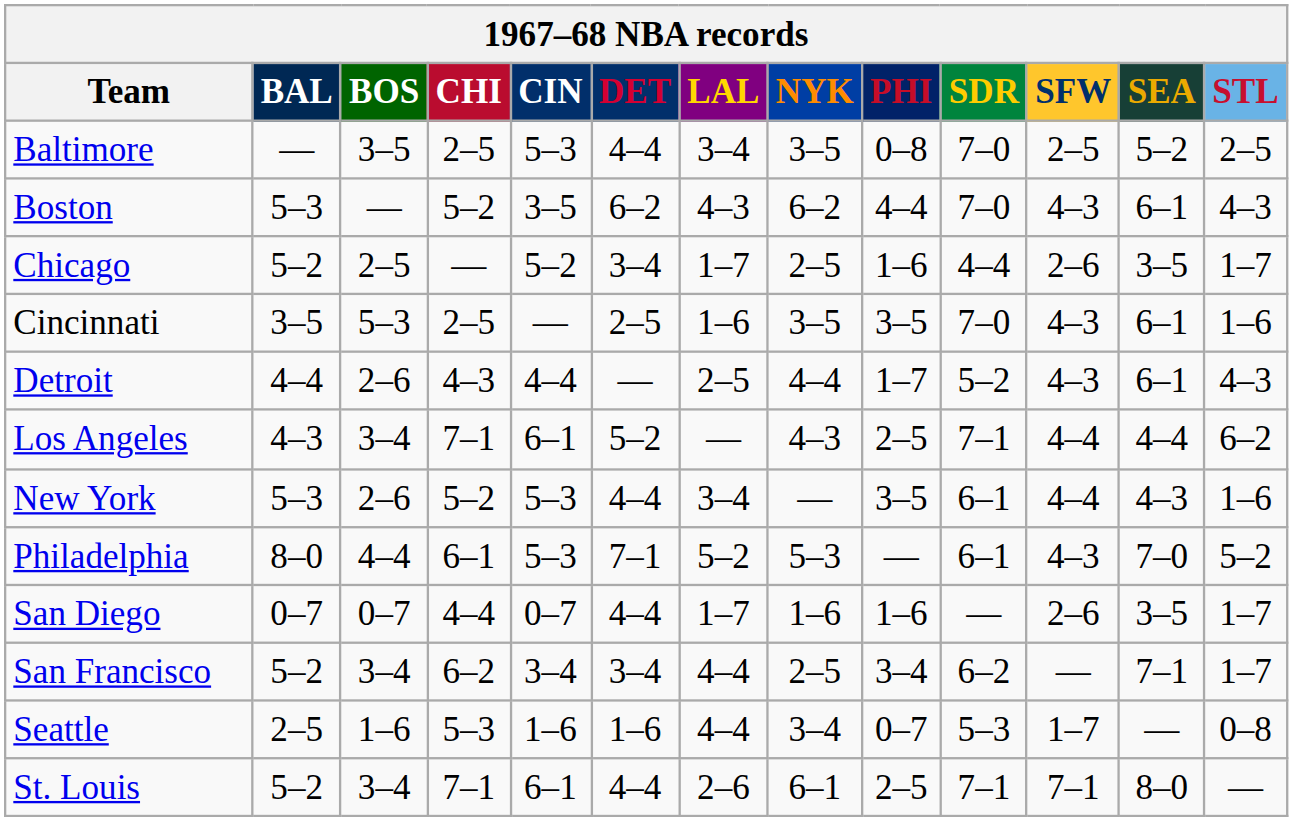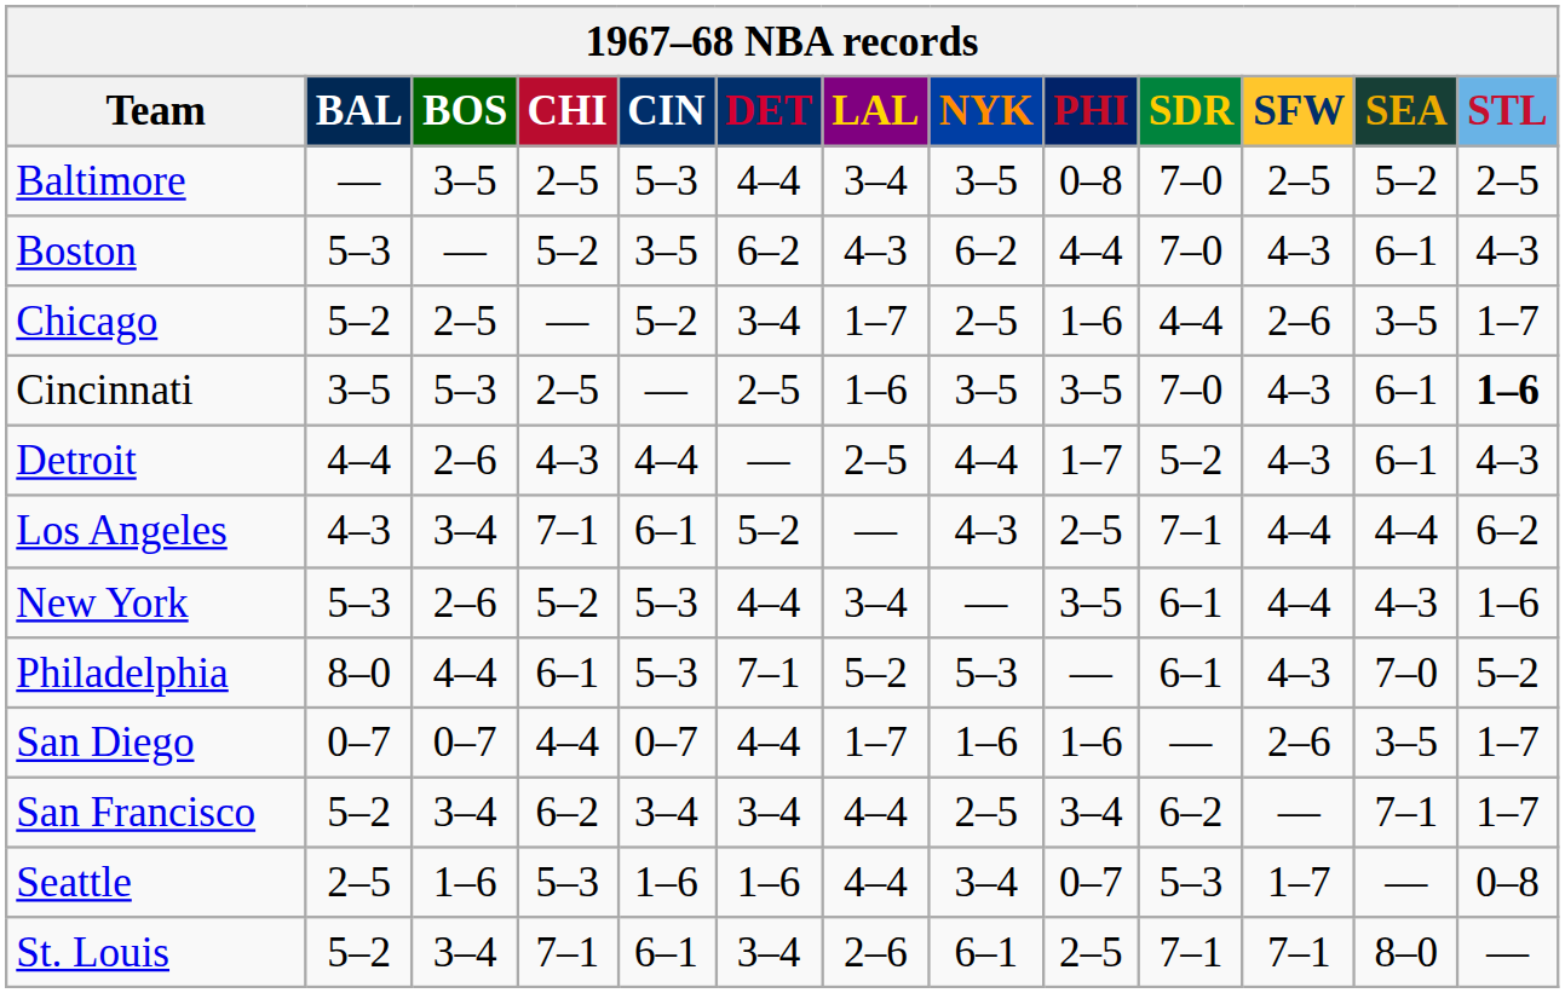 <table class="wikitable" style="font-size:95%; text-align:center;">
 <tr>
 <th colspan=13>1967–68 NBA records</th>
 </tr>
 <tr>
 <th width=100>Team</th>
 <th style="background:#002854;color:#FFFFFF;width=35">BAL</th>
 <th style="background:#006400;color:#FFFFFF;width=35">BOS</th>
 <th style="background:#BA0C2F;color:#FFFFFF;width=35">CHI</th>
 <th style="background:#012F6B;color:#FFFFFF;width=35">CIN</th>
 <th style="background:#012F6B;color:#D40032;width=35">DET</th>
 <th style="background:#800080;color:#FFD700;width=35">LAL</th>
 <th style="background:#003EA4;color:#FF8C00;width=35">NYK</th>
 <th style="background:#012268;color:#C60D28;width=35">PHI</th>
 <th style="background:#00843D;color:#FFCC00;width=35">SDR</th>
 <th style="background:#FFC62C;color:#012F6B;width=35">SFW</th>
 <th style="background:#173F36;color:#EBAA00;width=35">SEA</th>
 <th style="background:#69B3E6;color:#C70F2E;width=35">STL</th>
 </tr>
 <tr>
 <td style="text-align:left;"><a href='#'>Baltimore</a></td>
 <td>—</td>
 <td>3–5</td>
 <td>2–5</td>
 <td>5–3</td>
 <td>4–4</td>
 <td>3–4</td>
 <td>3–5</td>
 <td>0–8</td>
 <td>7–0</td>
 <td>2–5</td>
 <td>5–2</td>
 <td>2–5</td>
 </tr>
 <tr>
 <td style="text-align:left;"><a href='#'>Boston</a></td>
 <td>5–3</td>
 <td>—</td>
 <td>5–2</td>
 <td>3–5</td>
 <td>6–2</td>
 <td>4–3</td>
 <td>6–2</td>
 <td>4–4</td>
 <td>7–0</td>
 <td>4–3</td>
 <td>6–1</td>
 <td>4–3</td>
 </tr>
 <tr>
 <td style="text-align:left;"><a href='#'>Chicago</a></td>
 <td>5–2</td>
 <td>2–5</td>
 <td>—</td>
 <td>5–2</td>
 <td>3–4</td>
 <td>1–7</td>
 <td>2–5</td>
 <td>1–6</td>
 <td>4–4</td>
 <td>2–6</td>
 <td>3–5</td>
 <td>1–7</td>
 </tr>
 <tr>
 <td style="text-align:left;">Cincinnati</td>
 <td>3–5</td>
 <td>5–3</td>
 <td>2–5</td>
 <td>—</td>
 <td>2–5</td>
 <td>1–6</td>
 <td>3–5</td>
 <td>3–5</td>
 <td>7–0</td>
 <td>4–3</td>
 <td>6–1</td>
-<td>1–6</td>
+<td><strong>1–6</strong></td>
 </tr>
 <tr>
 <td style="text-align:left;"><a href='#'>Detroit</a></td>
 <td>4–4</td>
 <td>2–6</td>
 <td>4–3</td>
 <td>4–4</td>
 <td>—</td>
 <td>2–5</td>
 <td>4–4</td>
 <td>1–7</td>
 <td>5–2</td>
 <td>4–3</td>
 <td>6–1</td>
 <td>4–3</td>
 </tr>
 <tr>
 <td style="text-align:left;"><a href='#'>Los Angeles</a></td>
 <td>4–3</td>
 <td>3–4</td>
 <td>7–1</td>
 <td>6–1</td>
 <td>5–2</td>
 <td>—</td>
 <td>4–3</td>
 <td>2–5</td>
 <td>7–1</td>
 <td>4–4</td>
 <td>4–4</td>
 <td>6–2</td>
 </tr>
 <tr>
 <td style="text-align:left;"><a href='#'>New York</a></td>
 <td>5–3</td>
 <td>2–6</td>
 <td>5–2</td>
 <td>5–3</td>
 <td>4–4</td>
 <td>3–4</td>
 <td>—</td>
 <td>3–5</td>
 <td>6–1</td>
 <td>4–4</td>
 <td>4–3</td>
 <td>1–6</td>
 </tr>
 <tr>
 <td style="text-align:left;"><a href='#'>Philadelphia</a></td>
 <td>8–0</td>
 <td>4–4</td>
 <td>6–1</td>
 <td>5–3</td>
 <td>7–1</td>
 <td>5–2</td>
 <td>5–3</td>
 <td>—</td>
 <td>6–1</td>
 <td>4–3</td>
 <td>7–0</td>
 <td>5–2</td>
 </tr>
 <tr>
 <td style="text-align:left;"><a href='#'>San Diego</a></td>
 <td>0–7</td>
 <td>0–7</td>
 <td>4–4</td>
 <td>0–7</td>
 <td>4–4</td>
 <td>1–7</td>
 <td>1–6</td>
 <td>1–6</td>
 <td>—</td>
 <td>2–6</td>
 <td>3–5</td>
 <td>1–7</td>
 </tr>
 <tr>
 <td style="text-align:left;"><a href='#'>San Francisco</a></td>
 <td>5–2</td>
 <td>3–4</td>
 <td>6–2</td>
 <td>3–4</td>
 <td>3–4</td>
 <td>4–4</td>
 <td>2–5</td>
 <td>3–4</td>
 <td>6–2</td>
 <td>—</td>
 <td>7–1</td>
 <td>1–7</td>
 </tr>
 <tr>
 <td style="text-align:left;"><a href='#'>Seattle</a></td>
 <td>2–5</td>
 <td>1–6</td>
 <td>5–3</td>
 <td>1–6</td>
 <td>1–6</td>
 <td>4–4</td>
 <td>3–4</td>
 <td>0–7</td>
 <td>5–3</td>
 <td>1–7</td>
 <td>—</td>
 <td>0–8</td>
 </tr>
 <tr>
 <td style="text-align:left;"><a href='#'>St. Louis</a></td>
 <td>5–2</td>
 <td>3–4</td>
 <td>7–1</td>
 <td>6–1</td>
-<td>4–4</td>
+<td>3–4</td>
 <td>2–6</td>
 <td>6–1</td>
 <td>2–5</td>
 <td>7–1</td>
 <td>7–1</td>
 <td>8–0</td>
 <td>—</td>
 </tr>
 </table>
